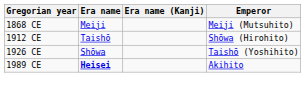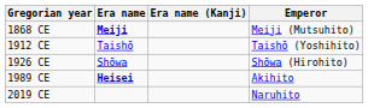 <table class="wikitable">
 <tr>
 <th>Gregorian year</th>
 <th>Era name</th>
 <th>Era name (Kanji)</th>
 <th>Emperor</th>
 </tr>
 <tr>
 <td>1868 CE</td>
-<td><a href='#'>Meiji</a></td>
+<td><strong><a href='#'>Meiji</a></strong></td>
 <td></td>
 <td><a href='#'>Meiji</a> (Mutsuhito)</td>
 </tr>
 <tr>
 <td>1912 CE</td>
 <td><a href='#'>Taishō</a></td>
 <td></td>
-<td><a href='#'>Shōwa</a> (Hirohito)</td>
+<td><a href='#'>Taishō</a> (Yoshihito)</td>
 </tr>
 <tr>
 <td>1926 CE</td>
 <td><a href='#'>Shōwa</a></td>
 <td></td>
-<td><a href='#'>Taishō</a> (Yoshihito)</td>
+<td><a href='#'>Shōwa</a> (Hirohito)</td>
 </tr>
 <tr>
 <td>1989 CE</td>
 <td><strong><a href='#'>Heisei</a></strong></td>
 <td></td>
 <td><a href='#'>Akihito</a></td>
 </tr>
+<tr>
+<td>2019 CE</td>
+<td></td>
+<td></td>
+<td><a href='#'>Naruhito</a></td>
+</tr>
 </table>
